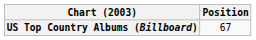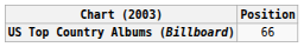 <table class="wikitable plainrowheaders" style="text-align:center">
 <tr>
 <th scope="col">Chart (2003)</th>
 <th scope="col">Position</th>
 </tr>
 <tr>
 <th scope="row">US Top Country Albums (<em>Billboard</em>)</th>
-<td>67</td>
+<td>66</td>
 </tr>
 </table>
